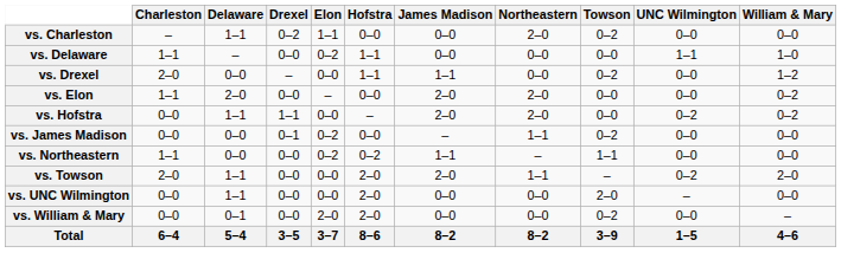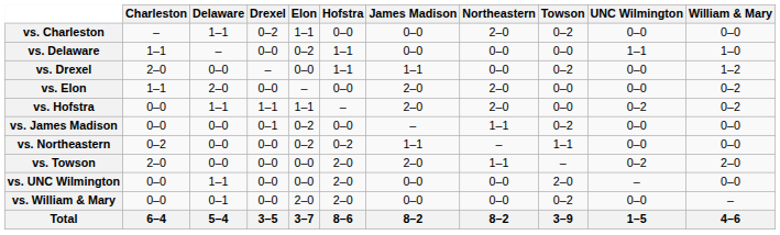 <table class="wikitable" style="white-space:nowrap;font-size:100%;">
 <tr>
 <th colspan=1 style="background:white; border-top-style:hidden; border-left-style:hidden;"   width=75> </th>
 <th style=>Charleston</th>
 <th style=>Delaware</th>
 <th style=>Drexel</th>
 <th style=>Elon</th>
 <th style=>Hofstra</th>
 <th style=>James Madison</th>
 <th style=>Northeastern</th>
 <th style=>Towson</th>
 <th style=>UNC Wilmington</th>
 <th style=>William & Mary</th>
 </tr>
 <tr style="text-align:center;">
 <th>vs. Charleston</th>
 <td>–</td>
 <td>1–1</td>
 <td>0–2</td>
 <td>1–1</td>
 <td>0–0</td>
 <td>0–0</td>
 <td>2–0</td>
 <td>0–2</td>
 <td>0–0</td>
 <td>0–0</td>
 </tr>
 <tr style="text-align:center;">
 <th>vs. Delaware</th>
 <td>1–1</td>
 <td>–</td>
 <td>0–0</td>
 <td>0–2</td>
 <td>1–1</td>
 <td>0–0</td>
 <td>0–0</td>
 <td>0–0</td>
 <td>1–1</td>
 <td>1–0</td>
 </tr>
 <tr style="text-align:center;">
 <th>vs. Drexel</th>
 <td>2–0</td>
 <td>0–0</td>
 <td>–</td>
 <td>0–0</td>
 <td>1–1</td>
 <td>1–1</td>
 <td>0–0</td>
 <td>0–2</td>
 <td>0–0</td>
 <td>1–2</td>
 </tr>
 <tr style="text-align:center;">
 <th>vs. Elon</th>
 <td>1–1</td>
 <td>2–0</td>
 <td>0–0</td>
 <td>–</td>
 <td>0–0</td>
 <td>2–0</td>
 <td>2–0</td>
 <td>0–0</td>
 <td>0–0</td>
 <td>0–2</td>
 </tr>
 <tr style="text-align:center;">
 <th>vs. Hofstra</th>
 <td>0–0</td>
 <td>1–1</td>
 <td>1–1</td>
-<td>0–0</td>
+<td>1–1</td>
 <td>–</td>
 <td>2–0</td>
 <td>2–0</td>
 <td>0–0</td>
 <td>0–2</td>
 <td>0–2</td>
 </tr>
 <tr style="text-align:center;">
 <th>vs. James Madison</th>
 <td>0–0</td>
 <td>0–0</td>
 <td>0–1</td>
 <td>0–2</td>
 <td>0–0</td>
 <td>–</td>
 <td>1–1</td>
 <td>0–2</td>
 <td>0–0</td>
 <td>0–0</td>
 </tr>
 <tr style="text-align:center;">
 <th>vs. Northeastern</th>
-<td>1–1</td>
+<td>0–2</td>
 <td>0–0</td>
 <td>0–0</td>
 <td>0–2</td>
 <td>0–2</td>
 <td>1–1</td>
 <td>–</td>
 <td>1–1</td>
 <td>0–0</td>
 <td>0–0</td>
 </tr>
 <tr style="text-align:center;">
 <th>vs. Towson</th>
 <td>2–0</td>
-<td>1–1</td>
+<td>0–0</td>
 <td>0–0</td>
 <td>0–0</td>
 <td>2–0</td>
 <td>2–0</td>
 <td>1–1</td>
 <td>–</td>
 <td>0–2</td>
 <td>2–0</td>
 </tr>
 <tr style="text-align:center;">
 <th>vs. UNC Wilmington</th>
 <td>0–0</td>
 <td>1–1</td>
 <td>0–0</td>
 <td>0–0</td>
 <td>2–0</td>
 <td>0–0</td>
 <td>0–0</td>
 <td>2–0</td>
 <td>–</td>
 <td>0–0</td>
 </tr>
 <tr style="text-align:center;">
 <th>vs. William & Mary</th>
 <td>0–0</td>
 <td>0–1</td>
 <td>0–0</td>
 <td>2–0</td>
 <td>2–0</td>
 <td>0–0</td>
 <td>0–0</td>
 <td>0–2</td>
 <td>0–0</td>
 <td>–<br></td>
 </tr>
 <tr style="text-align:center;">
 <th>Total</th>
 <th>6–4</th>
 <th>5–4</th>
 <th>3–5</th>
 <th>3–7</th>
 <th>8–6</th>
 <th>8–2</th>
 <th>8–2</th>
 <th>3–9</th>
 <th>1–5</th>
 <th>4–6</th>
 </tr>
 </table>
